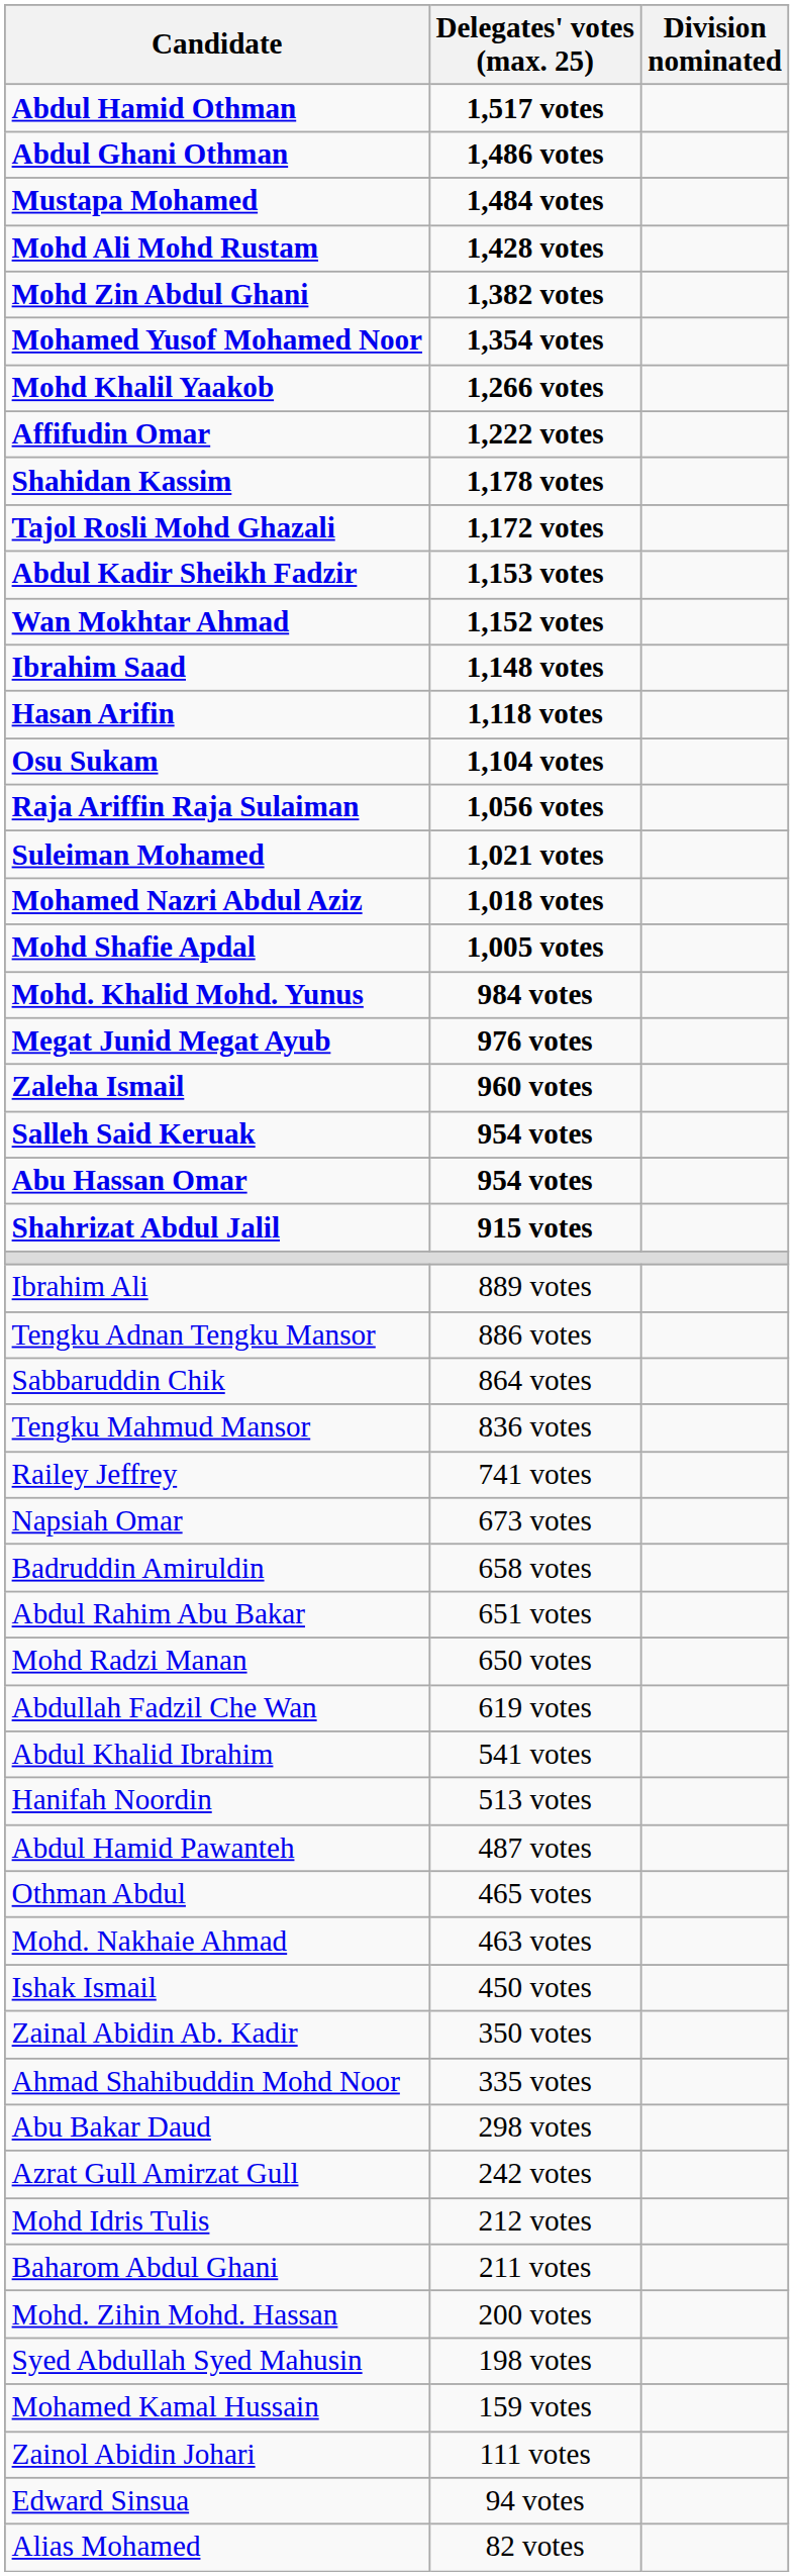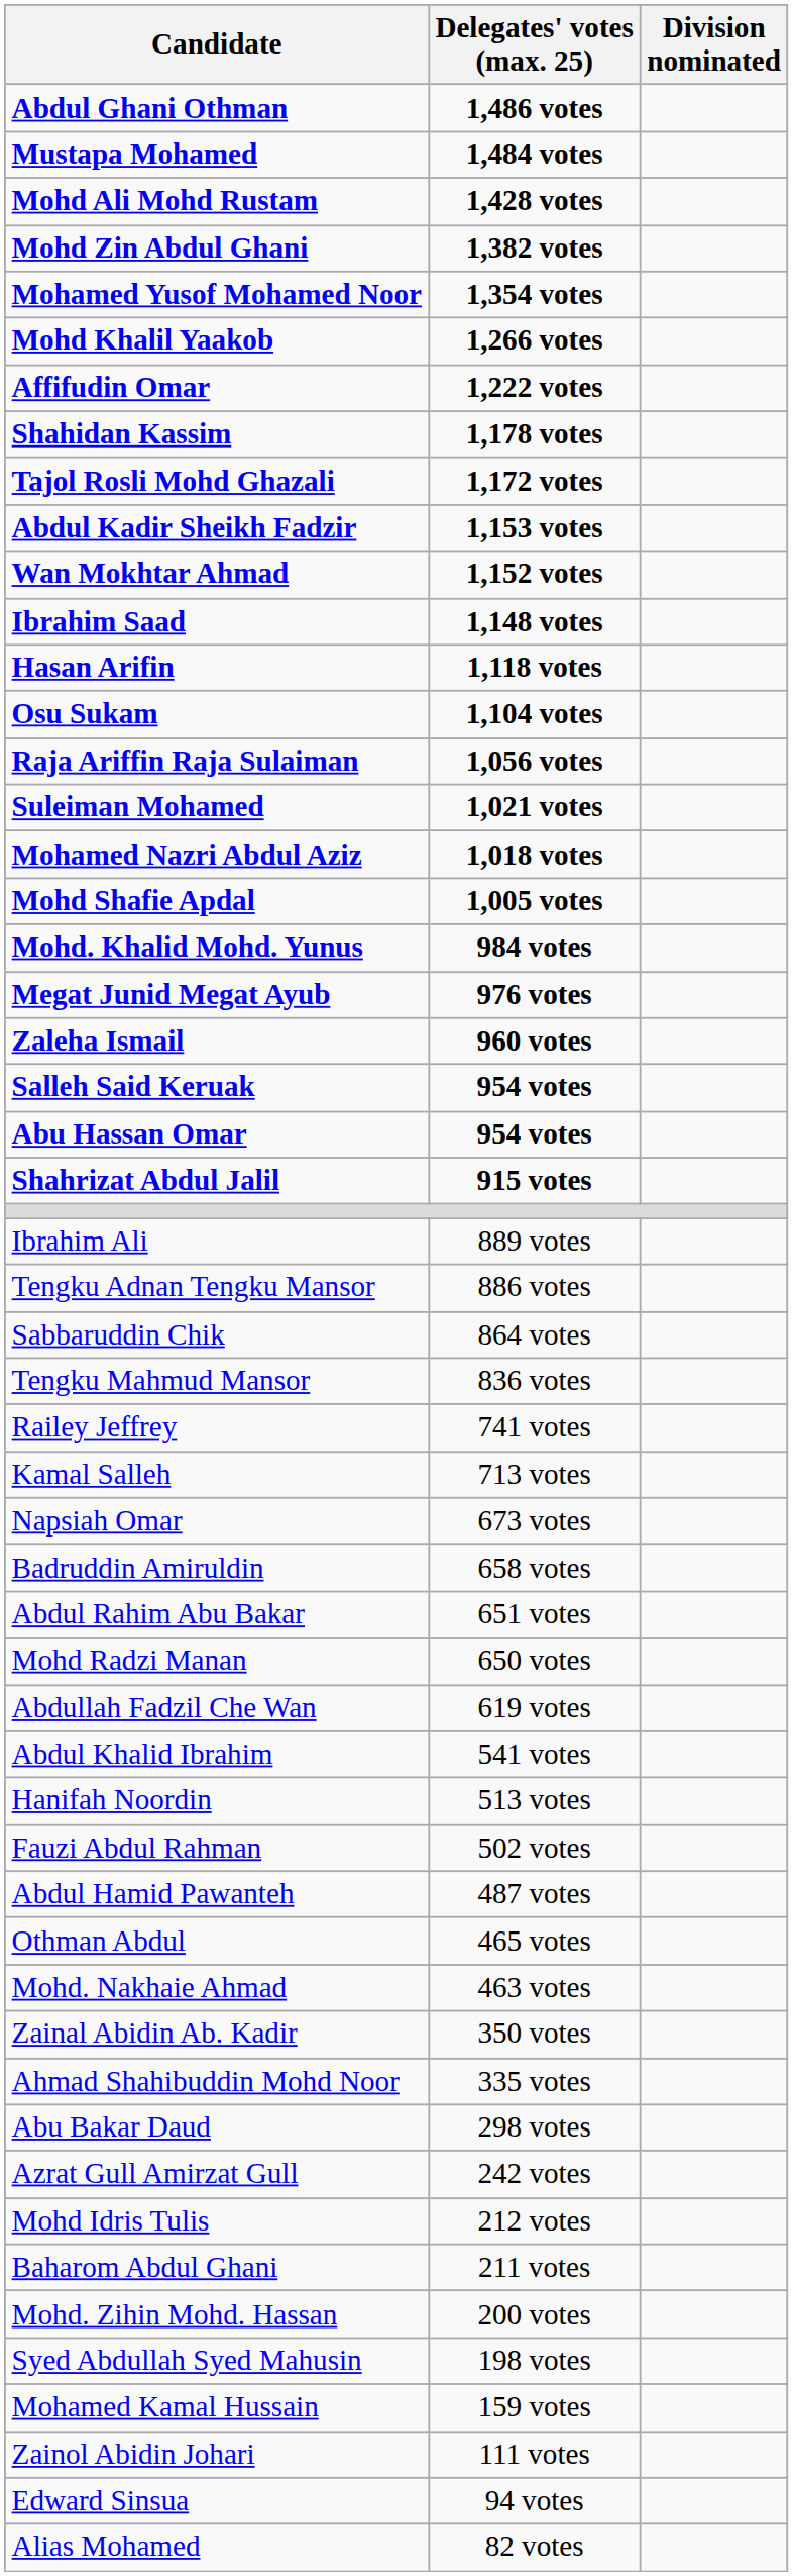 <table class=wikitable>
 <tr>
 <th>Candidate</th>
 <th>Delegates' votes<br>(max. 25)</th>
 <th>Division<br>nominated</th>
-</tr>
-<tr>
-<td><strong><a href='#'>Abdul Hamid Othman</a></strong></td>
-<td align=center><strong>1,517 votes</strong></td>
-<td align=center><strong></strong></td>
 </tr>
 <tr>
 <td><strong><a href='#'>Abdul Ghani Othman</a></strong></td>
 <td align=center><strong>1,486 votes</strong></td>
 <td align=center><strong></strong></td>
 </tr>
 <tr>
 <td><strong><a href='#'>Mustapa Mohamed</a></strong></td>
 <td align=center><strong>1,484 votes</strong></td>
 <td align=center><strong></strong></td>
 </tr>
 <tr>
 <td><strong><a href='#'>Mohd Ali Mohd Rustam</a></strong></td>
 <td align=center><strong>1,428 votes</strong></td>
 <td align=center><strong></strong></td>
 </tr>
 <tr>
 <td><strong><a href='#'>Mohd Zin Abdul Ghani</a></strong></td>
 <td align=center><strong>1,382 votes</strong></td>
 <td align=center><strong></strong></td>
 </tr>
 <tr>
 <td><strong><a href='#'>Mohamed Yusof Mohamed Noor</a></strong></td>
 <td align=center><strong>1,354 votes</strong></td>
 <td align=center><strong></strong></td>
 </tr>
 <tr>
 <td><strong><a href='#'>Mohd Khalil Yaakob</a></strong></td>
 <td align=center><strong>1,266 votes</strong></td>
 <td align=center><strong></strong></td>
 </tr>
 <tr>
 <td><strong><a href='#'>Affifudin Omar</a></strong></td>
 <td align=center><strong>1,222 votes</strong></td>
 <td align=center><strong></strong></td>
 </tr>
 <tr>
 <td><strong><a href='#'>Shahidan Kassim</a></strong></td>
 <td align=center><strong>1,178 votes</strong></td>
 <td align=center><strong></strong></td>
 </tr>
 <tr>
 <td><strong><a href='#'>Tajol Rosli Mohd Ghazali</a></strong></td>
 <td align=center><strong>1,172 votes</strong></td>
 <td align=center><strong></strong></td>
 </tr>
 <tr>
 <td><strong><a href='#'>Abdul Kadir Sheikh Fadzir</a></strong></td>
 <td align=center><strong>1,153 votes</strong></td>
 <td align=center><strong></strong></td>
 </tr>
 <tr>
 <td><strong><a href='#'>Wan Mokhtar Ahmad</a></strong></td>
 <td align=center><strong>1,152 votes</strong></td>
 <td align=center><strong></strong></td>
 </tr>
 <tr>
 <td><strong><a href='#'>Ibrahim Saad</a></strong></td>
 <td align=center><strong>1,148 votes</strong></td>
 <td align=center><strong></strong></td>
 </tr>
 <tr>
 <td><strong><a href='#'>Hasan Arifin</a></strong></td>
 <td align=center><strong>1,118 votes</strong></td>
 <td align=center><strong></strong></td>
 </tr>
 <tr>
 <td><strong><a href='#'>Osu Sukam</a></strong></td>
 <td align=center><strong>1,104 votes</strong></td>
 <td align=center><strong></strong></td>
 </tr>
 <tr>
 <td><strong><a href='#'>Raja Ariffin Raja Sulaiman</a></strong></td>
 <td align=center><strong>1,056 votes</strong></td>
 <td align=center><strong></strong></td>
 </tr>
 <tr>
 <td><strong><a href='#'>Suleiman Mohamed</a></strong></td>
 <td align=center><strong>1,021 votes</strong></td>
 <td align=center><strong></strong></td>
 </tr>
 <tr>
 <td><strong><a href='#'>Mohamed Nazri Abdul Aziz</a></strong></td>
 <td align=center><strong>1,018 votes</strong></td>
 <td align=center><strong></strong></td>
 </tr>
 <tr>
 <td><strong><a href='#'>Mohd Shafie Apdal</a></strong></td>
 <td align=center><strong>1,005 votes</strong></td>
 <td align=center><strong></strong></td>
 </tr>
 <tr>
 <td><strong><a href='#'>Mohd. Khalid Mohd. Yunus</a></strong></td>
 <td align=center><strong>984 votes</strong></td>
 <td align=center><strong></strong></td>
 </tr>
 <tr>
 <td><strong><a href='#'>Megat Junid Megat Ayub</a></strong></td>
 <td align=center><strong>976 votes</strong></td>
 <td align=center><strong></strong></td>
 </tr>
 <tr>
 <td><strong><a href='#'>Zaleha Ismail</a></strong></td>
 <td align=center><strong>960 votes</strong></td>
 <td align=center><strong></strong></td>
 </tr>
 <tr>
 <td><strong><a href='#'>Salleh Said Keruak</a></strong></td>
 <td align=center><strong>954 votes</strong></td>
 <td align=center><strong></strong></td>
 </tr>
 <tr>
 <td><strong><a href='#'>Abu Hassan Omar</a></strong></td>
 <td align=center><strong>954 votes</strong></td>
 <td align=center><strong></strong></td>
 </tr>
 <tr>
 <td><strong><a href='#'>Shahrizat Abdul Jalil</a></strong></td>
 <td align=center><strong>915 votes</strong></td>
 <td align=center><strong></strong></td>
 </tr>
 <tr>
 <td colspan=3 bgcolor=dcdcdc></td>
 </tr>
 <tr>
 <td><a href='#'>Ibrahim Ali</a></td>
 <td align=center>889 votes</td>
 <td align=center></td>
 </tr>
 <tr>
 <td><a href='#'>Tengku Adnan Tengku Mansor</a></td>
 <td align=center>886 votes</td>
 <td align=center></td>
 </tr>
 <tr>
 <td><a href='#'>Sabbaruddin Chik</a></td>
 <td align=center>864 votes</td>
 <td align=center></td>
 </tr>
 <tr>
 <td><a href='#'>Tengku Mahmud Mansor</a></td>
 <td align=center>836 votes</td>
 <td align=center></td>
 </tr>
 <tr>
 <td><a href='#'>Railey Jeffrey</a></td>
 <td align=center>741 votes</td>
 <td align=center></td>
 </tr>
 <tr>
+<td><a href='#'>Kamal Salleh</a></td>
+<td align=center>713 votes</td>
+<td align=center></td>
+</tr>
+<tr>
 <td><a href='#'>Napsiah Omar</a></td>
 <td align=center>673 votes</td>
 <td align=center></td>
 </tr>
 <tr>
 <td><a href='#'>Badruddin Amiruldin</a></td>
 <td align=center>658 votes</td>
 <td align=center></td>
 </tr>
 <tr>
 <td><a href='#'>Abdul Rahim Abu Bakar</a></td>
 <td align=center>651 votes</td>
 <td align=center></td>
 </tr>
 <tr>
 <td><a href='#'>Mohd Radzi Manan</a></td>
 <td align=center>650 votes</td>
 <td align=center></td>
 </tr>
 <tr>
 <td><a href='#'>Abdullah Fadzil Che Wan</a></td>
 <td align=center>619 votes</td>
 <td align=center></td>
 </tr>
 <tr>
 <td><a href='#'>Abdul Khalid Ibrahim</a></td>
 <td align=center>541 votes</td>
 <td align=center></td>
 </tr>
 <tr>
 <td><a href='#'>Hanifah Noordin</a></td>
 <td align=center>513 votes</td>
 <td align=center></td>
 </tr>
 <tr>
+<td><a href='#'>Fauzi Abdul Rahman</a></td>
+<td align=center>502 votes</td>
+<td align=center></td>
+</tr>
+<tr>
 <td><a href='#'>Abdul Hamid Pawanteh</a></td>
 <td align=center>487 votes</td>
 <td align=center></td>
 </tr>
 <tr>
 <td><a href='#'>Othman Abdul</a></td>
 <td align=center>465 votes</td>
 <td align=center></td>
 </tr>
 <tr>
 <td><a href='#'>Mohd. Nakhaie Ahmad</a></td>
 <td align=center>463 votes</td>
-<td align=center></td>
-</tr>
-<tr>
-<td><a href='#'>Ishak Ismail</a></td>
-<td align=center>450 votes</td>
 <td align=center></td>
 </tr>
 <tr>
 <td><a href='#'>Zainal Abidin Ab. Kadir</a></td>
 <td align=center>350 votes</td>
 <td align=center></td>
 </tr>
 <tr>
 <td><a href='#'>Ahmad Shahibuddin Mohd Noor</a></td>
 <td align=center>335 votes</td>
 <td align=center></td>
 </tr>
 <tr>
 <td><a href='#'>Abu Bakar Daud</a></td>
 <td align=center>298 votes</td>
 <td align=center></td>
 </tr>
 <tr>
 <td><a href='#'>Azrat Gull Amirzat Gull</a></td>
 <td align=center>242 votes</td>
 <td align=center></td>
 </tr>
 <tr>
 <td><a href='#'>Mohd Idris Tulis</a></td>
 <td align=center>212 votes</td>
 <td align=center></td>
 </tr>
 <tr>
 <td><a href='#'>Baharom Abdul Ghani</a></td>
 <td align=center>211 votes</td>
 <td align=center></td>
 </tr>
 <tr>
 <td><a href='#'>Mohd. Zihin Mohd. Hassan</a></td>
 <td align=center>200 votes</td>
 <td align=center></td>
 </tr>
 <tr>
 <td><a href='#'>Syed Abdullah Syed Mahusin</a></td>
 <td align=center>198 votes</td>
 <td align=center></td>
 </tr>
 <tr>
 <td><a href='#'>Mohamed Kamal Hussain</a></td>
 <td align=center>159 votes</td>
 <td align=center></td>
 </tr>
 <tr>
 <td><a href='#'>Zainol Abidin Johari</a></td>
 <td align=center>111 votes</td>
 <td align=center></td>
 </tr>
 <tr>
 <td><a href='#'>Edward Sinsua</a></td>
 <td align=center>94 votes</td>
 <td align=center></td>
 </tr>
 <tr>
 <td><a href='#'>Alias Mohamed</a></td>
 <td align=center>82 votes</td>
 <td align=center></td>
 </tr>
 </table>
